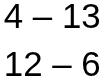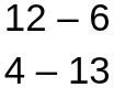 <table style="text-align:center">
 <tr>
 <th width=200></th>
 <th width=100></th>
 <th width=200></th>
 </tr>
 <tr>
+<td align=right><strong></strong></td>
+<td>12 – 6</td>
+<td align=left></td>
+</tr>
+<tr>
 <td align=right></td>
 <td>4 – 13</td>
 <td align=left><strong></strong></td>
 </tr>
-<tr>
-<td align=right><strong></strong></td>
-<td>12 – 6</td>
-<td align=left></td>
-</tr>
 </table>
